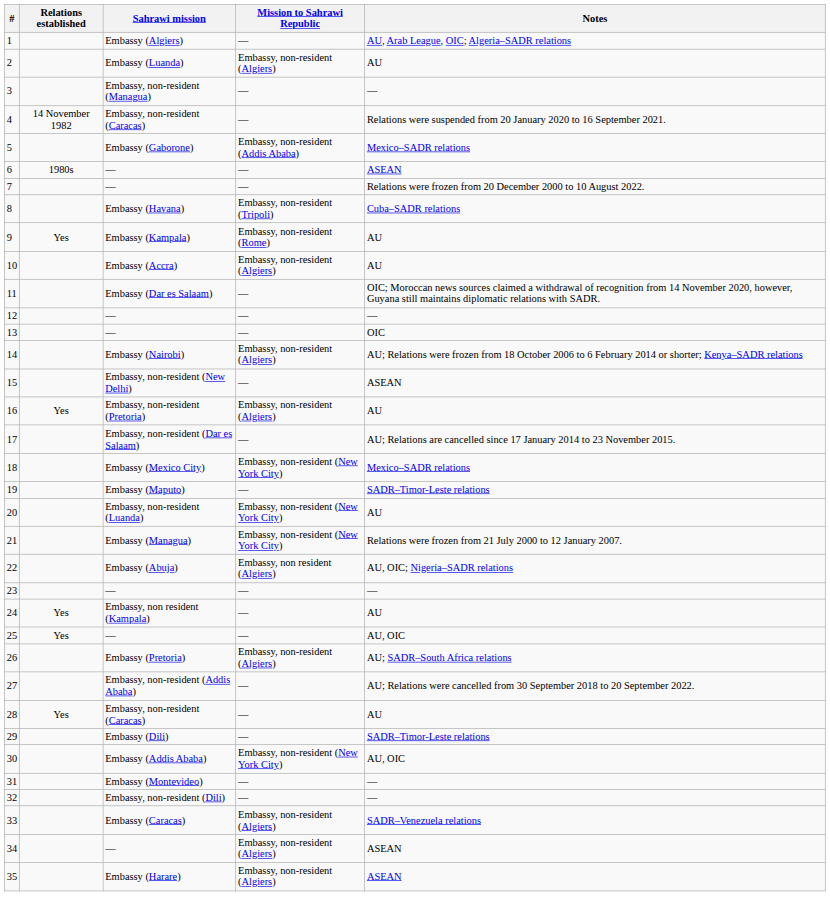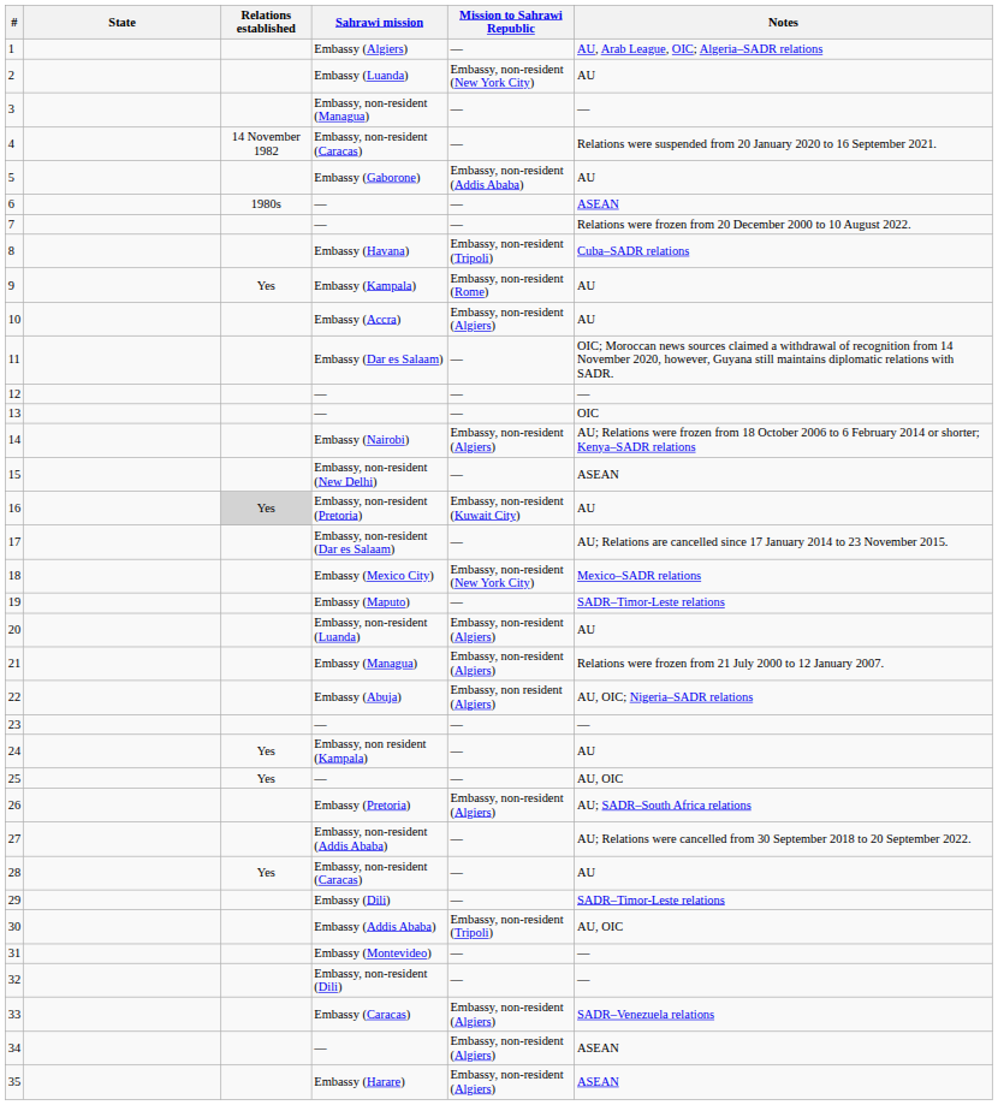 <table class="wikitable sortable" style="width:100%; margin:auto;">
 <tr>
 <th>#</th>
+<th width=20%>State</th>
 <th>Relations established</th>
 <th><a href='#'>Sahrawi mission</a></th>
 <th><a href='#'>Mission to Sahrawi Republic</a></th>
 <th>Notes</th>
 </tr>
 <tr>
 <td>1</td>
+<td></td>
 <td align="center"></td>
 <td>Embassy (<a href='#'>Algiers</a>)</td>
 <td>—</td>
 <td><a href='#'>AU</a>, <a href='#'>Arab League</a>, <a href='#'>OIC</a>; <a href='#'>Algeria–SADR relations</a></td>
 </tr>
 <tr>
 <td>2</td>
+<td></td>
 <td align="center"></td>
 <td>Embassy (<a href='#'>Luanda</a>)</td>
-<td>Embassy, non-resident (<a href='#'>Algiers</a>)</td>
+<td>Embassy, non-resident (<a href='#'>New York City</a>)</td>
 <td>AU</td>
 </tr>
 <tr>
 <td>3</td>
+<td></td>
 <td align="center"></td>
 <td>Embassy, non-resident (<a href='#'>Managua</a>)</td>
 <td>—</td>
 <td>—</td>
 </tr>
 <tr>
 <td>4</td>
+<td></td>
 <td align="center">14 November 1982</td>
 <td>Embassy, non-resident (<a href='#'>Caracas</a>)</td>
 <td>—</td>
 <td>Relations were suspended from 20 January 2020 to 16 September 2021.</td>
 </tr>
 <tr>
 <td>5</td>
+<td></td>
 <td align="center"></td>
 <td>Embassy (<a href='#'>Gaborone</a>)</td>
 <td>Embassy, non-resident (<a href='#'>Addis Ababa</a>)</td>
-<td><a href='#'>Mexico–SADR relations</a></td>
+<td>AU</td>
 </tr>
 <tr>
 <td>6</td>
+<td></td>
 <td align="center">1980s</td>
 <td>—</td>
 <td>—</td>
 <td><a href='#'>ASEAN</a></td>
 </tr>
 <tr>
 <td>7</td>
+<td></td>
 <td align="center"></td>
 <td>—</td>
 <td>—</td>
 <td>Relations were frozen from 20 December 2000 to 10 August 2022.</td>
 </tr>
 <tr>
 <td>8</td>
+<td></td>
 <td align="center"></td>
 <td>Embassy (<a href='#'>Havana</a>)</td>
 <td>Embassy, non-resident (<a href='#'>Tripoli</a>)</td>
 <td><a href='#'>Cuba–SADR relations</a></td>
 </tr>
 <tr>
 <td>9</td>
+<td></td>
 <td align="center">Yes</td>
 <td>Embassy (<a href='#'>Kampala</a>)</td>
 <td>Embassy, non-resident (<a href='#'>Rome</a>)</td>
 <td>AU</td>
 </tr>
 <tr>
 <td>10</td>
+<td></td>
 <td align="center"></td>
 <td>Embassy (<a href='#'>Accra</a>)</td>
 <td>Embassy, non-resident (<a href='#'>Algiers</a>)</td>
 <td>AU</td>
 </tr>
 <tr>
 <td>11</td>
+<td></td>
 <td align="center"></td>
 <td>Embassy (<a href='#'>Dar es Salaam</a>)</td>
 <td>—</td>
 <td>OIC; Moroccan news sources claimed a withdrawal of recognition from 14 November 2020, however, Guyana still maintains diplomatic relations with SADR.</td>
 </tr>
 <tr>
 <td>12</td>
+<td></td>
 <td align="center"></td>
 <td>—</td>
 <td>—</td>
 <td>—</td>
 </tr>
 <tr>
 <td>13</td>
+<td></td>
 <td align="center"></td>
 <td>—</td>
 <td>—</td>
 <td>OIC</td>
 </tr>
 <tr>
 <td>14</td>
+<td></td>
 <td align="center"></td>
 <td>Embassy (<a href='#'>Nairobi</a>)</td>
 <td>Embassy, non-resident (<a href='#'>Algiers</a>)</td>
 <td>AU; Relations were frozen from 18 October 2006 to 6 February 2014 or shorter; <a href='#'>Kenya–SADR relations</a><br></td>
 </tr>
 <tr>
 <td>15</td>
+<td></td>
 <td align="center"></td>
 <td>Embassy, non-resident (<a href='#'>New Delhi</a>)</td>
 <td>—</td>
 <td>ASEAN</td>
 </tr>
 <tr>
 <td>16</td>
-<td align="center">Yes</td>
+<td></td>
+<td align="center" style="background: lightgrey;">Yes</td>
 <td>Embassy, non-resident (<a href='#'>Pretoria</a>)</td>
-<td>Embassy, non-resident (<a href='#'>Algiers</a>)</td>
+<td>Embassy, non-resident (<a href='#'>Kuwait City</a>)</td>
 <td>AU</td>
 </tr>
 <tr>
 <td>17</td>
+<td></td>
 <td align="center"></td>
 <td>Embassy, non-resident (<a href='#'>Dar es Salaam</a>)</td>
 <td>—</td>
 <td>AU; Relations are cancelled since 17 January 2014 to 23 November 2015.</td>
 </tr>
 <tr>
 <td>18</td>
+<td></td>
 <td align="center"></td>
 <td>Embassy (<a href='#'>Mexico City</a>)</td>
 <td>Embassy, non-resident (<a href='#'>New York City</a>)</td>
 <td><a href='#'>Mexico–SADR relations</a></td>
 </tr>
 <tr>
 <td>19</td>
+<td></td>
 <td align="center"></td>
 <td>Embassy (<a href='#'>Maputo</a>)</td>
 <td>—</td>
 <td><a href='#'>SADR–Timor-Leste relations</a></td>
 </tr>
 <tr>
 <td>20</td>
+<td></td>
 <td align="center"></td>
 <td>Embassy, non-resident (<a href='#'>Luanda</a>)</td>
-<td>Embassy, non-resident (<a href='#'>New York City</a>)</td>
+<td>Embassy, non-resident (<a href='#'>Algiers</a>)</td>
 <td>AU</td>
 </tr>
 <tr>
 <td>21</td>
+<td></td>
 <td align="center"></td>
 <td>Embassy (<a href='#'>Managua</a>)</td>
-<td>Embassy, non-resident (<a href='#'>New York City</a>)</td>
+<td>Embassy, non-resident (<a href='#'>Algiers</a>)</td>
 <td>Relations were frozen from 21 July 2000 to 12 January 2007.</td>
 </tr>
 <tr>
 <td>22</td>
+<td></td>
 <td align="center"></td>
 <td>Embassy (<a href='#'>Abuja</a>)</td>
 <td>Embassy, non resident (<a href='#'>Algiers</a>)</td>
 <td>AU, OIC; <a href='#'>Nigeria–SADR relations</a></td>
 </tr>
 <tr>
 <td>23</td>
+<td></td>
 <td align="center"></td>
 <td>—</td>
 <td>—</td>
 <td>—</td>
 </tr>
 <tr>
 <td>24</td>
+<td></td>
 <td align="center">Yes</td>
 <td>Embassy, non resident (<a href='#'>Kampala</a>)</td>
 <td>—</td>
 <td>AU</td>
 </tr>
 <tr>
 <td>25</td>
+<td></td>
 <td align="center">Yes</td>
 <td>—</td>
 <td>—</td>
 <td>AU, OIC</td>
 </tr>
 <tr>
 <td>26</td>
+<td></td>
 <td align="center"></td>
 <td>Embassy (<a href='#'>Pretoria</a>)</td>
 <td>Embassy, non-resident (<a href='#'>Algiers</a>)</td>
 <td>AU; <a href='#'>SADR–South Africa relations</a></td>
 </tr>
 <tr>
 <td>27</td>
+<td></td>
 <td align="center"></td>
 <td>Embassy, non-resident (<a href='#'>Addis Ababa</a>)</td>
 <td>—</td>
 <td>AU; Relations were cancelled from 30 September 2018 to 20 September 2022.</td>
 </tr>
 <tr>
 <td>28</td>
+<td></td>
 <td align="center">Yes</td>
 <td>Embassy, non-resident (<a href='#'>Caracas</a>)</td>
 <td>—</td>
 <td>AU</td>
 </tr>
 <tr>
 <td>29</td>
+<td></td>
 <td align="center"></td>
 <td>Embassy (<a href='#'>Dili</a>)</td>
 <td>—</td>
 <td><a href='#'>SADR–Timor-Leste relations</a></td>
 </tr>
 <tr>
 <td>30</td>
+<td></td>
 <td align="center"></td>
 <td>Embassy (<a href='#'>Addis Ababa</a>)</td>
-<td>Embassy, non-resident (<a href='#'>New York City</a>)</td>
+<td>Embassy, non-resident (<a href='#'>Tripoli</a>)</td>
 <td>AU, OIC</td>
 </tr>
 <tr>
 <td>31</td>
+<td></td>
 <td align="center"></td>
 <td>Embassy (<a href='#'>Montevideo</a>)</td>
 <td>—</td>
 <td>—</td>
 </tr>
 <tr>
 <td>32</td>
+<td></td>
 <td align="center"></td>
 <td>Embassy, non-resident (<a href='#'>Dili</a>)</td>
 <td>—</td>
 <td>—</td>
 </tr>
 <tr>
 <td>33</td>
+<td></td>
 <td align="center"></td>
 <td>Embassy (<a href='#'>Caracas</a>)</td>
 <td>Embassy, non-resident (<a href='#'>Algiers</a>)</td>
 <td><a href='#'>SADR–Venezuela relations</a></td>
 </tr>
 <tr>
 <td>34</td>
+<td></td>
 <td align="center"></td>
 <td>—</td>
 <td>Embassy, non-resident (<a href='#'>Algiers</a>)</td>
 <td>ASEAN</td>
 </tr>
 <tr>
 <td>35</td>
+<td></td>
 <td align="center"></td>
 <td>Embassy (<a href='#'>Harare</a>)</td>
 <td>Embassy, non-resident (<a href='#'>Algiers</a>)</td>
 <td><a href='#'>ASEAN</a></td>
 </tr>
 </table>
